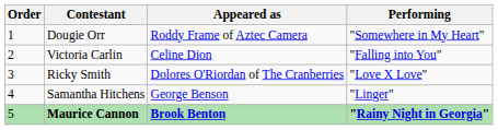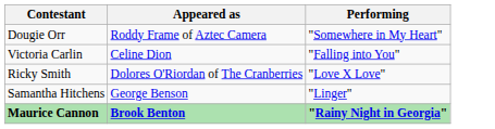 <table class="wikitable">
 <tr>
-<th>Order</th>
 <th>Contestant</th>
 <th>Appeared as</th>
 <th>Performing</th>
 </tr>
 <tr>
-<td>1</td>
 <td>Dougie Orr</td>
 <td><a href='#'>Roddy Frame</a> of <a href='#'>Aztec Camera</a></td>
 <td>"<a href='#'>Somewhere in My Heart</a>"</td>
 </tr>
 <tr>
-<td>2</td>
 <td>Victoria Carlin</td>
 <td><a href='#'>Celine Dion</a></td>
 <td>"<a href='#'>Falling into You</a>"</td>
 </tr>
 <tr>
-<td>3</td>
 <td>Ricky Smith</td>
 <td><a href='#'>Dolores O'Riordan</a> of <a href='#'>The Cranberries</a></td>
 <td>"<a href='#'>Love X Love</a>"</td>
 </tr>
 <tr>
-<td>4</td>
 <td>Samantha Hitchens</td>
 <td><a href='#'>George Benson</a></td>
 <td>"<a href='#'>Linger</a>"</td>
 </tr>
 <tr style="background:#ACE1AF;">
-<td>5</td>
 <td><strong>Maurice Cannon</strong></td>
 <td><strong><a href='#'>Brook Benton</a></strong></td>
 <td><strong>"<a href='#'>Rainy Night in Georgia</a>"</strong></td>
 </tr>
 </table>
